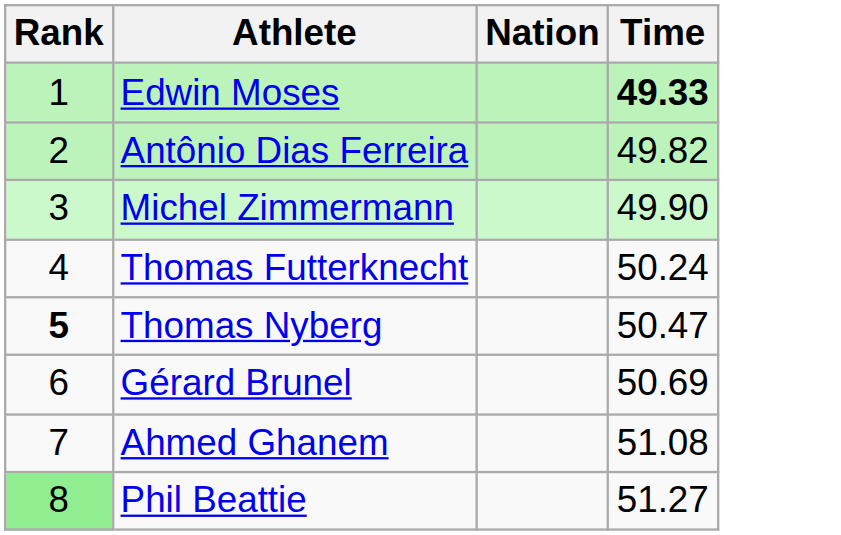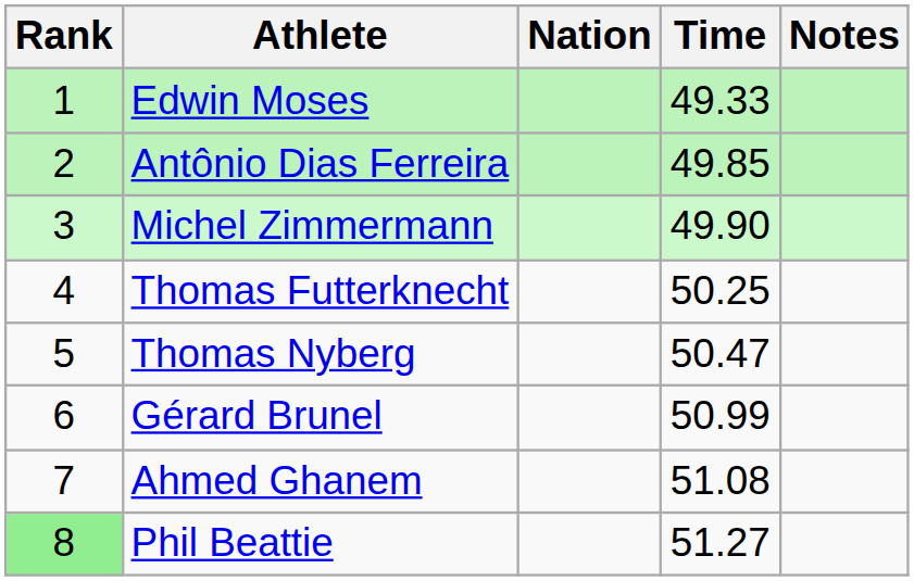 <table class="wikitable sortable" style="text-align:center">
 <tr>
 <th>Rank</th>
 <th>Athlete</th>
 <th>Nation</th>
 <th>Time</th>
+<th>Notes</th>
 </tr>
 <tr style="background:#bbf3bb;">
 <td>1</td>
 <td align=left><a href='#'>Edwin Moses</a></td>
 <td align=left></td>
-<td><strong>49.33</strong></td>
+<td>49.33</td>
+<td></td>
 </tr>
 <tr style="background:#bbf3bb;">
 <td>2</td>
 <td align=left><a href='#'>Antônio Dias Ferreira</a></td>
 <td align=left></td>
-<td>49.82</td>
+<td>49.85</td>
+<td></td>
 </tr>
 <tr style="background:#ccf9cc;">
 <td>3</td>
 <td align=left><a href='#'>Michel Zimmermann</a></td>
 <td align=left></td>
 <td>49.90</td>
+<td></td>
 </tr>
 <tr>
 <td>4</td>
 <td align=left><a href='#'>Thomas Futterknecht</a></td>
 <td align=left></td>
-<td>50.24</td>
+<td>50.25</td>
+<td></td>
 </tr>
 <tr>
-<td><strong>5</strong></td>
+<td>5</td>
 <td align=left><a href='#'>Thomas Nyberg</a></td>
 <td align=left></td>
 <td>50.47</td>
+<td></td>
 </tr>
 <tr>
 <td>6</td>
 <td align=left><a href='#'>Gérard Brunel</a></td>
 <td align=left></td>
-<td>50.69</td>
+<td>50.99</td>
+<td></td>
 </tr>
 <tr>
 <td>7</td>
 <td align=left><a href='#'>Ahmed Ghanem</a></td>
 <td align=left></td>
 <td>51.08</td>
+<td></td>
 </tr>
 <tr>
 <td style="background: lightgreen;">8</td>
 <td align=left><a href='#'>Phil Beattie</a></td>
 <td align=left></td>
 <td>51.27</td>
+<td></td>
 </tr>
 </table>
